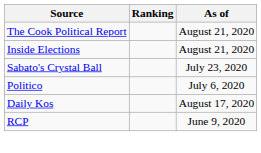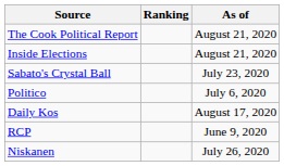 <table class="wikitable" style="text-align:center">
 <tr>
 <th>Source</th>
 <th>Ranking</th>
 <th>As of</th>
 </tr>
 <tr>
 <td align=left><a href='#'>The Cook Political Report</a></td>
 <td></td>
 <td>August 21, 2020</td>
 </tr>
 <tr>
 <td align=left><a href='#'>Inside Elections</a></td>
 <td></td>
 <td>August 21, 2020</td>
 </tr>
 <tr>
 <td align=left><a href='#'>Sabato's Crystal Ball</a></td>
 <td></td>
 <td>July 23, 2020</td>
 </tr>
 <tr>
 <td align="left"><a href='#'>Politico</a></td>
 <td></td>
 <td>July 6, 2020</td>
 </tr>
 <tr>
 <td align="left"><a href='#'>Daily Kos</a></td>
 <td></td>
 <td>August 17, 2020</td>
 </tr>
 <tr>
 <td align="left"><a href='#'>RCP</a></td>
 <td></td>
 <td>June 9, 2020</td>
 </tr>
+<tr>
+<td align="left"><a href='#'>Niskanen</a></td>
+<td></td>
+<td>July 26, 2020</td>
+</tr>
 </table>
